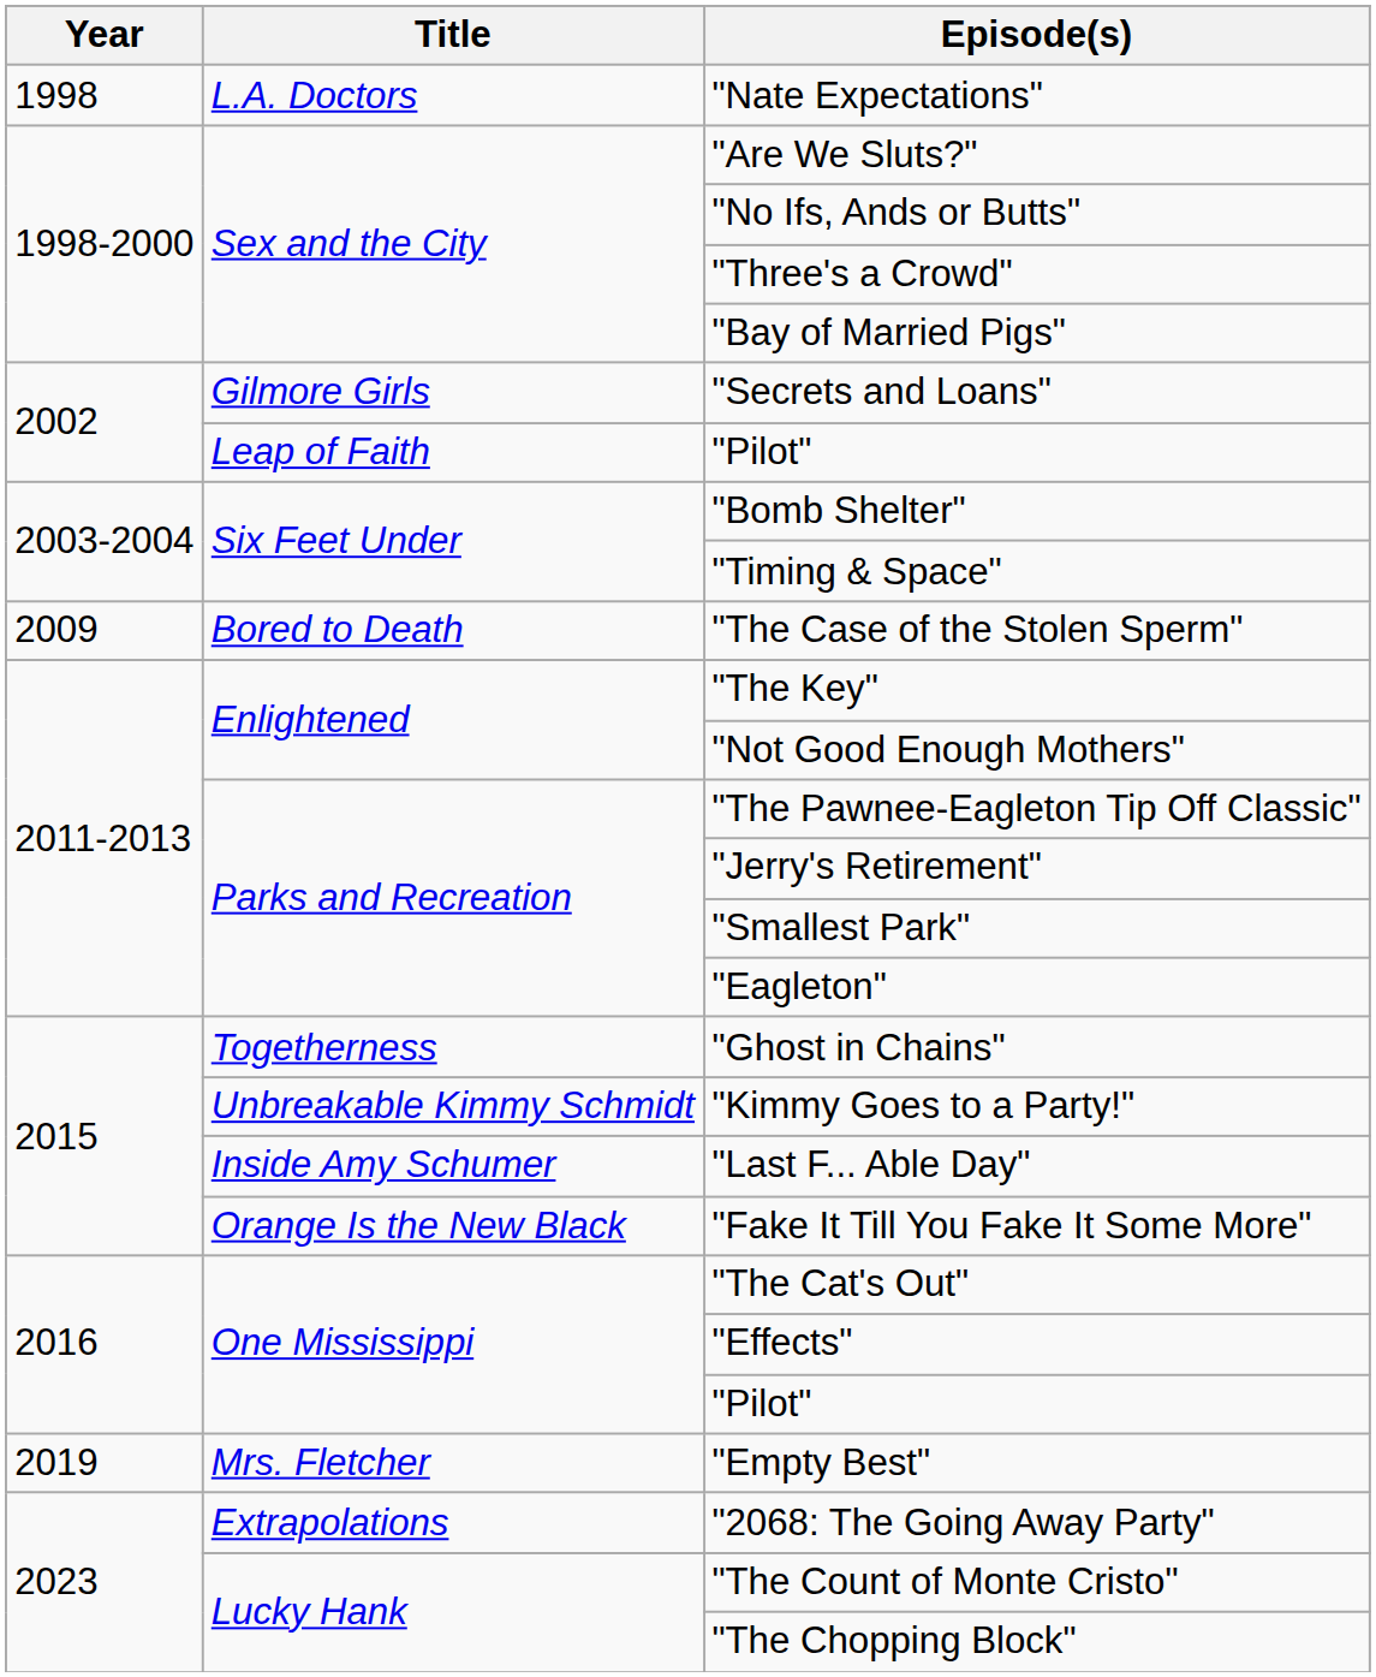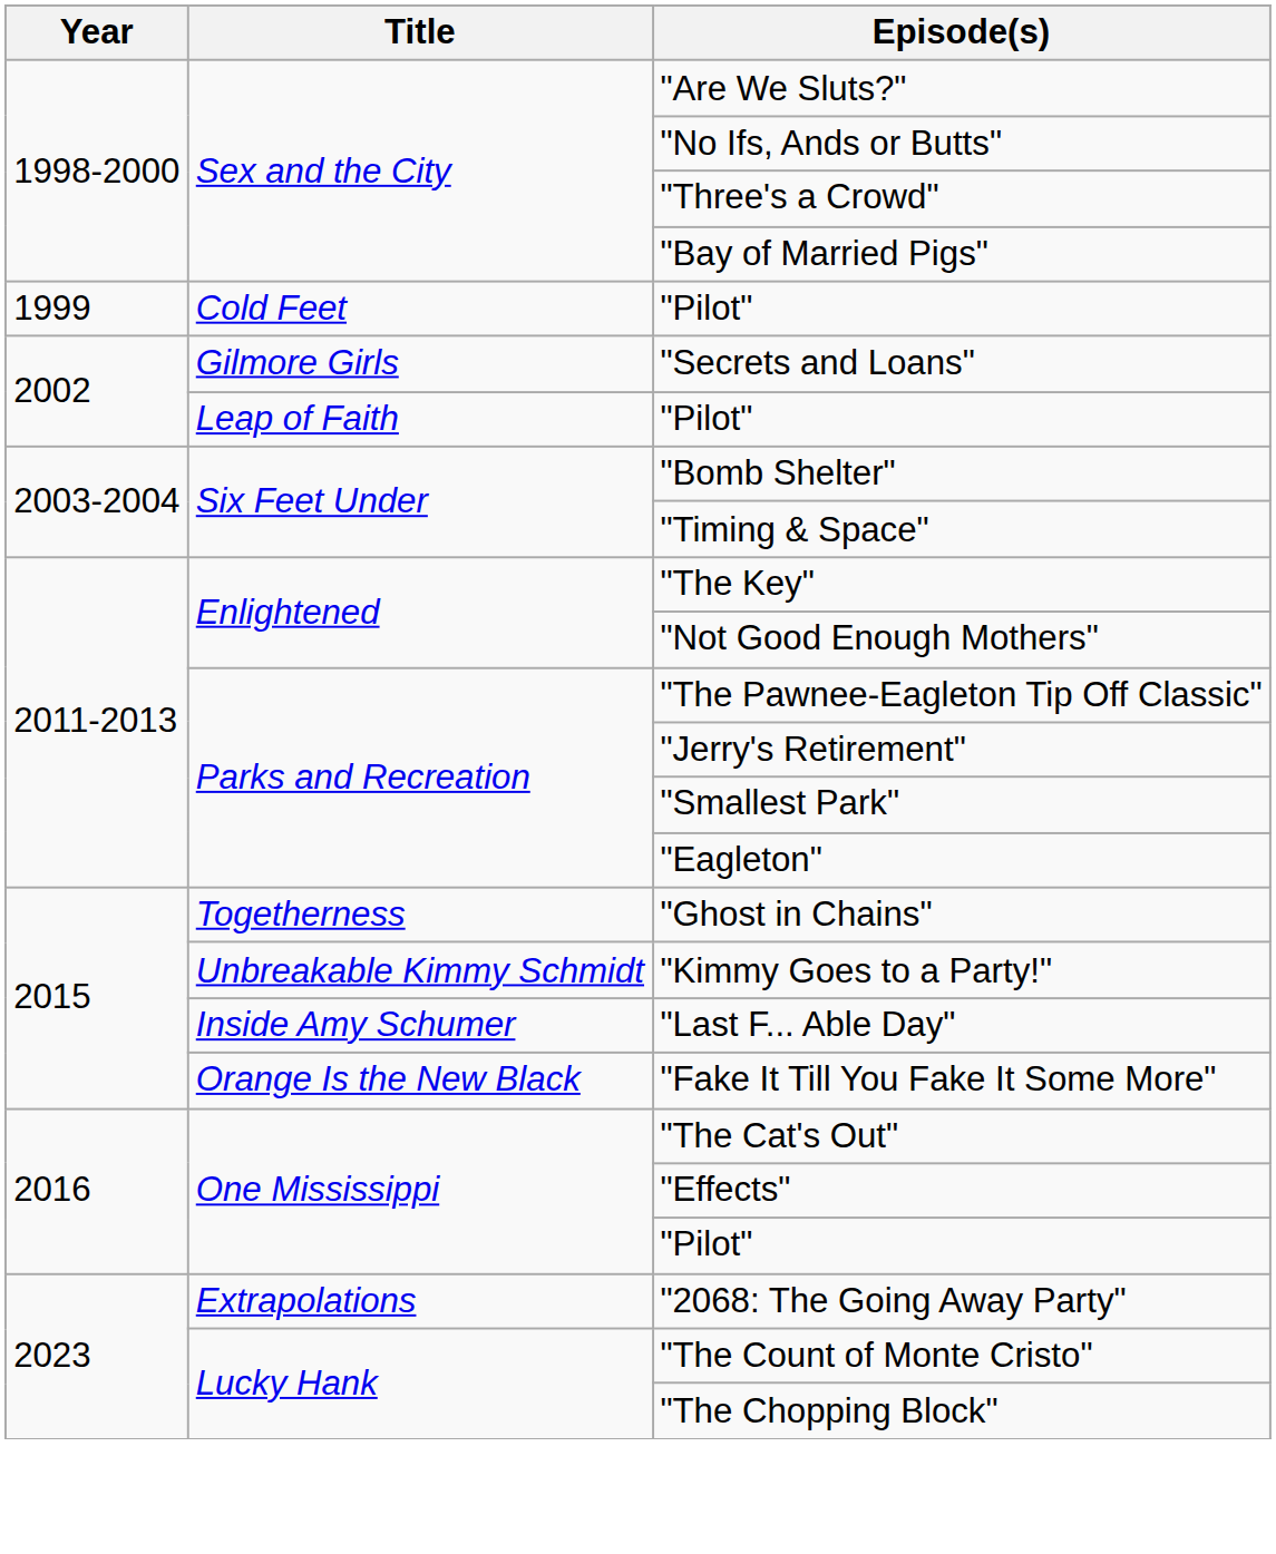 <table class="wikitable" style="white-space:nowrap">
 <tr>
 <th>Year</th>
 <th>Title</th>
 <th>Episode(s)</th>
-</tr>
-<tr>
-<td>1998</td>
-<td><em><a href='#'>L.A. Doctors</a></em></td>
-<td>"Nate Expectations"</td>
 </tr>
 <tr>
 <td rowspan=4>1998-2000</td>
 <td rowspan=4><em><a href='#'>Sex and the City</a></em></td>
 <td>"Are We Sluts?"</td>
 </tr>
 <tr>
 <td>"No Ifs, Ands or Butts"</td>
 </tr>
 <tr>
 <td>"Three's a Crowd"</td>
 </tr>
 <tr>
 <td>"Bay of Married Pigs"</td>
+</tr>
+<tr>
+<td>1999</td>
+<td><em><a href='#'>Cold Feet</a></em></td>
+<td>"Pilot"</td>
 </tr>
 <tr>
 <td rowspan=2>2002</td>
 <td><em><a href='#'>Gilmore Girls</a></em></td>
 <td>"Secrets and Loans"</td>
 </tr>
 <tr>
 <td><em><a href='#'>Leap of Faith</a></em></td>
 <td>"Pilot"</td>
 </tr>
 <tr>
 <td rowspan=2>2003-2004</td>
 <td rowspan=2><em><a href='#'>Six Feet Under</a></em></td>
 <td>"Bomb Shelter"</td>
 </tr>
 <tr>
 <td>"Timing & Space"</td>
-</tr>
-<tr>
-<td>2009</td>
-<td><em><a href='#'>Bored to Death</a></em></td>
-<td>"The Case of the Stolen Sperm"</td>
 </tr>
 <tr>
 <td rowspan=6>2011-2013</td>
 <td rowspan=2><em><a href='#'>Enlightened</a></em></td>
 <td>"The Key"</td>
 </tr>
 <tr>
 <td>"Not Good Enough Mothers"</td>
 </tr>
 <tr>
 <td rowspan=4><em><a href='#'>Parks and Recreation</a></em></td>
 <td>"The Pawnee-Eagleton Tip Off Classic"</td>
 </tr>
 <tr>
 <td>"Jerry's Retirement"</td>
 </tr>
 <tr>
 <td>"Smallest Park"</td>
 </tr>
 <tr>
 <td>"Eagleton"</td>
 </tr>
 <tr>
 <td rowspan="4">2015</td>
 <td><em><a href='#'>Togetherness</a></em></td>
 <td>"Ghost in Chains"</td>
 </tr>
 <tr>
 <td><em><a href='#'>Unbreakable Kimmy Schmidt</a></em></td>
 <td>"Kimmy Goes to a Party!"</td>
 </tr>
 <tr>
 <td><em><a href='#'>Inside Amy Schumer</a></em></td>
 <td>"Last F... Able Day"</td>
 </tr>
 <tr>
 <td><em><a href='#'>Orange Is the New Black</a></em></td>
 <td>"Fake It Till You Fake It Some More"</td>
 </tr>
 <tr>
 <td rowspan=3>2016</td>
 <td rowspan=3><em><a href='#'>One Mississippi</a></em></td>
 <td>"The Cat's Out"</td>
 </tr>
 <tr>
 <td>"Effects"</td>
 </tr>
 <tr>
 <td>"Pilot"</td>
 </tr>
 <tr>
-<td>2019</td>
-<td><em><a href='#'>Mrs. Fletcher</a></em></td>
-<td>"Empty Best"</td>
-</tr>
-<tr>
 <td rowspan=3>2023</td>
 <td><em><a href='#'>Extrapolations</a></em></td>
 <td>"2068: The Going Away Party"</td>
 </tr>
 <tr>
 <td rowspan=2><em><a href='#'>Lucky Hank</a></em></td>
 <td>"The Count of Monte Cristo"</td>
 </tr>
 <tr>
 <td>"The Chopping Block"</td>
 </tr>
 <tr>
 </tr>
 </table>
